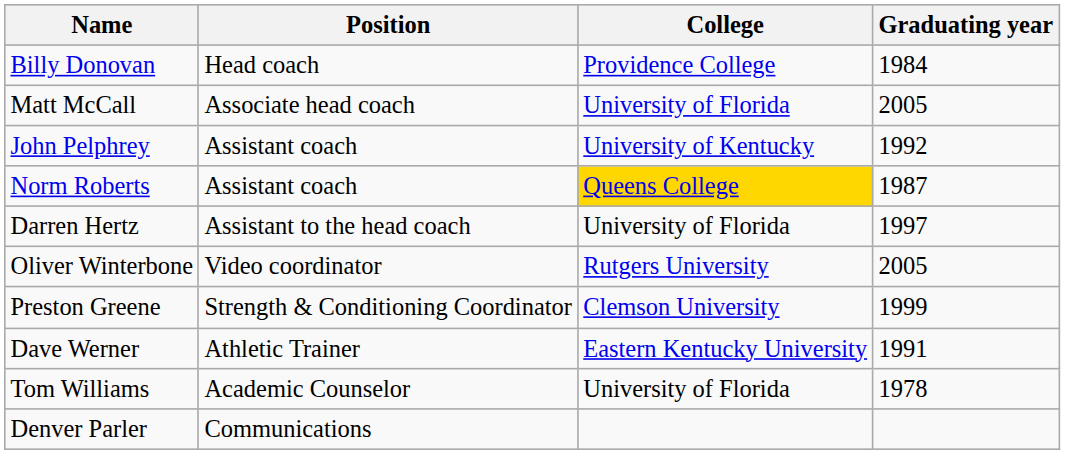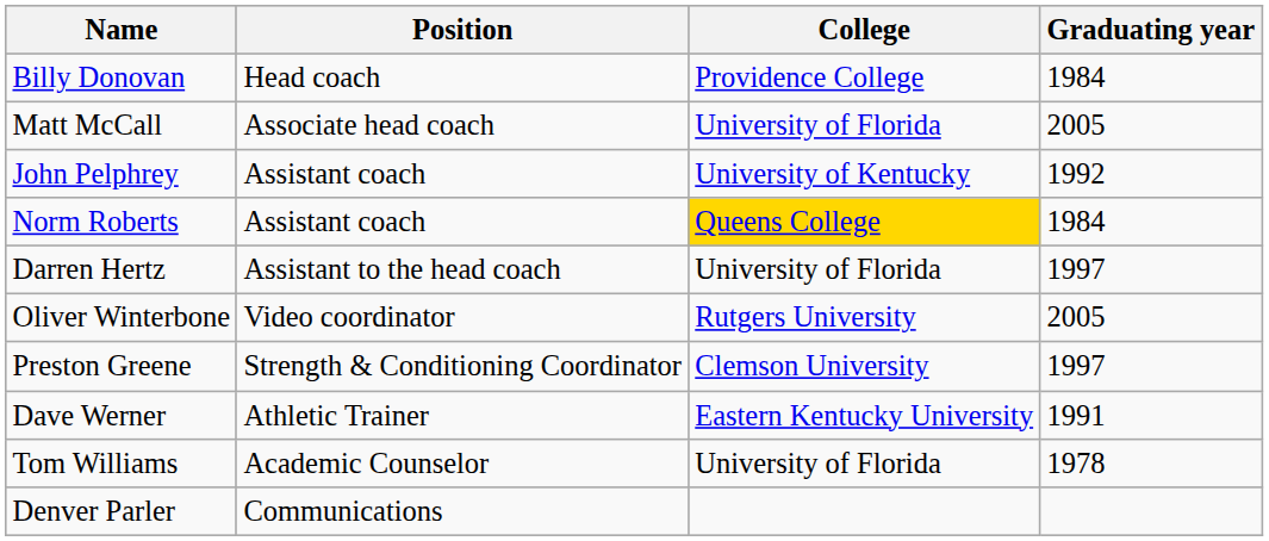 <table class="wikitable" style="font-size: 95%;">
 <tr>
 <th>Name</th>
 <th>Position</th>
 <th>College</th>
 <th>Graduating year</th>
 </tr>
 <tr>
 <td><a href='#'>Billy Donovan</a></td>
 <td>Head coach</td>
 <td><a href='#'>Providence College</a></td>
 <td>1984</td>
 </tr>
 <tr>
 <td>Matt McCall</td>
 <td>Associate head coach</td>
 <td><a href='#'>University of Florida</a></td>
 <td>2005</td>
 </tr>
 <tr>
 <td><a href='#'>John Pelphrey</a></td>
 <td>Assistant coach</td>
 <td><a href='#'>University of Kentucky</a></td>
 <td>1992</td>
 </tr>
 <tr>
 <td><a href='#'>Norm Roberts</a></td>
 <td>Assistant coach</td>
 <td style="background: gold;"><a href='#'>Queens College</a></td>
-<td>1987</td>
+<td>1984</td>
 </tr>
 <tr>
 <td>Darren Hertz</td>
 <td>Assistant to the head coach</td>
 <td>University of Florida</td>
 <td>1997</td>
 </tr>
 <tr>
 <td>Oliver Winterbone</td>
 <td>Video coordinator</td>
 <td><a href='#'>Rutgers University</a></td>
 <td>2005</td>
 </tr>
 <tr>
 <td>Preston Greene</td>
 <td>Strength & Conditioning Coordinator</td>
 <td><a href='#'>Clemson University</a></td>
-<td>1999</td>
+<td>1997</td>
 </tr>
 <tr>
 <td>Dave Werner</td>
 <td>Athletic Trainer</td>
 <td><a href='#'>Eastern Kentucky University</a></td>
 <td>1991</td>
 </tr>
 <tr>
 <td>Tom Williams</td>
 <td>Academic Counselor</td>
 <td>University of Florida</td>
 <td>1978</td>
 </tr>
 <tr>
 <td>Denver Parler</td>
 <td>Communications</td>
 <td></td>
 <td></td>
 </tr>
 </table>
